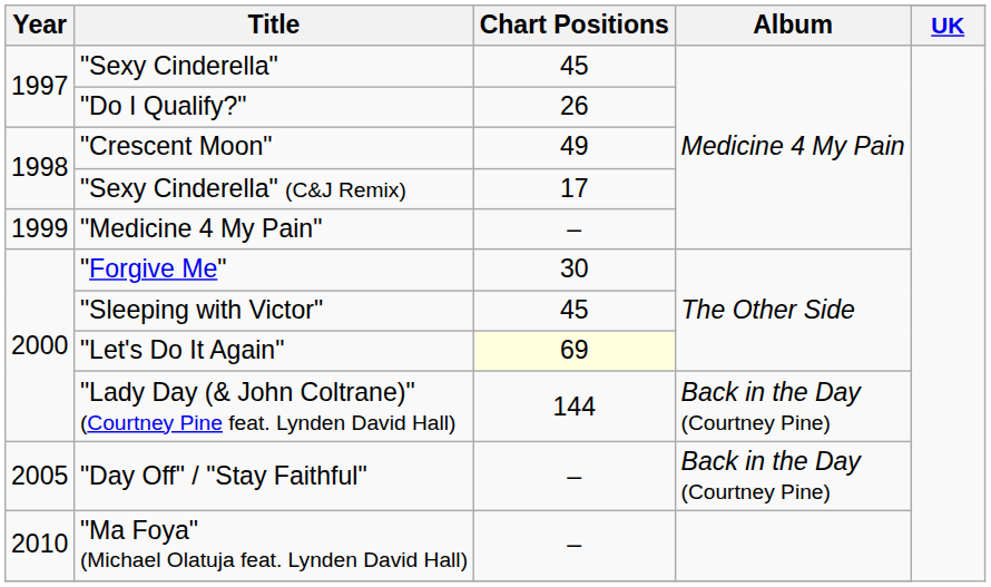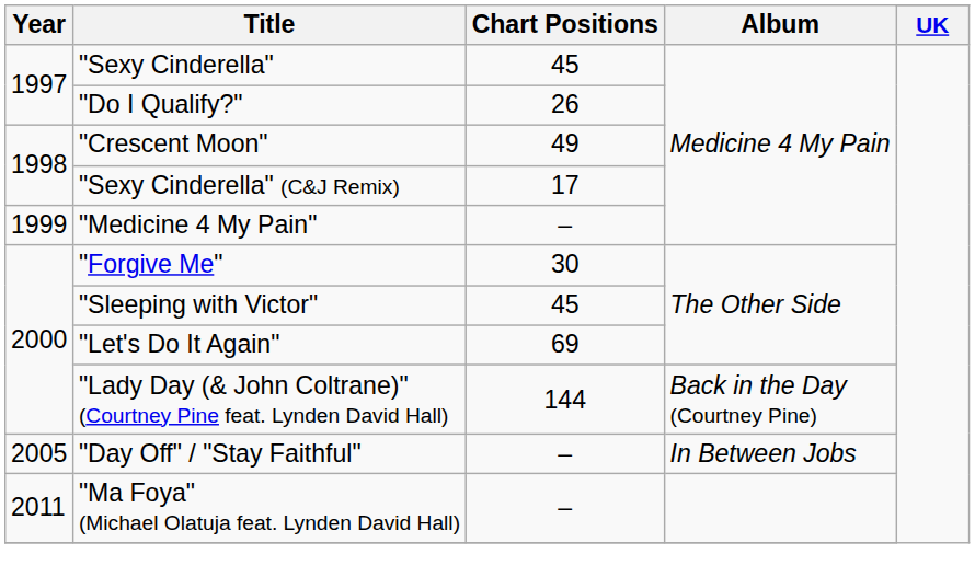 <table class="wikitable">
 <tr>
 <th rowspan="2">Year</th>
 <th rowspan="2">Title</th>
 <th rowspan="2">Chart Positions</th>
 <th rowspan="2">Album</th>
 </tr>
 <tr>
 <th scope="col" style="width:2.75em; font-size:90%;"><a href='#'>UK</a><br></th>
 </tr>
 <tr>
 <td rowspan="2">1997</td>
 <td>"Sexy Cinderella"</td>
 <td align="center">45</td>
 <td rowspan="5"><em>Medicine 4 My Pain</em></td>
 </tr>
 <tr>
 <td>"Do I Qualify?"</td>
 <td align="center">26</td>
 </tr>
 <tr>
 <td rowspan="2">1998</td>
 <td>"Crescent Moon"</td>
 <td align="center">49</td>
 </tr>
 <tr>
 <td>"Sexy Cinderella" <small>(C&J Remix)</small></td>
 <td align="center">17</td>
 </tr>
 <tr>
 <td>1999</td>
 <td>"Medicine 4 My Pain"</td>
 <td align="center">–</td>
 </tr>
 <tr>
 <td rowspan="4">2000</td>
 <td>"<a href='#'>Forgive Me</a>"</td>
 <td align="center">30</td>
 <td rowspan="3"><em>The Other Side</em></td>
 </tr>
 <tr>
 <td>"Sleeping with Victor"</td>
 <td align="center">45</td>
 </tr>
 <tr>
 <td>"Let's Do It Again"</td>
-<td align="center" style="background: lightyellow;">69</td>
+<td align="center">69</td>
 </tr>
 <tr>
 <td>"Lady Day (& John Coltrane)"<br><small>(<a href='#'>Courtney Pine</a> feat. Lynden David Hall)</small></td>
 <td align="center">144</td>
 <td><em>Back in the Day</em><br><small>(Courtney Pine)</small></td>
 </tr>
 <tr>
 <td>2005</td>
 <td>"Day Off" / "Stay Faithful"</td>
 <td align="center">–</td>
-<td><em>Back in the Day</em><br><small>(Courtney Pine)</small></td>
+<td><em>In Between Jobs</em></td>
 </tr>
 <tr>
-<td>2010</td>
+<td>2011</td>
 <td>"Ma Foya"<br><small>(Michael Olatuja feat. Lynden David Hall)</small></td>
 <td align="center">–</td>
 <td></td>
 </tr>
 <tr>
 </tr>
 </table>
